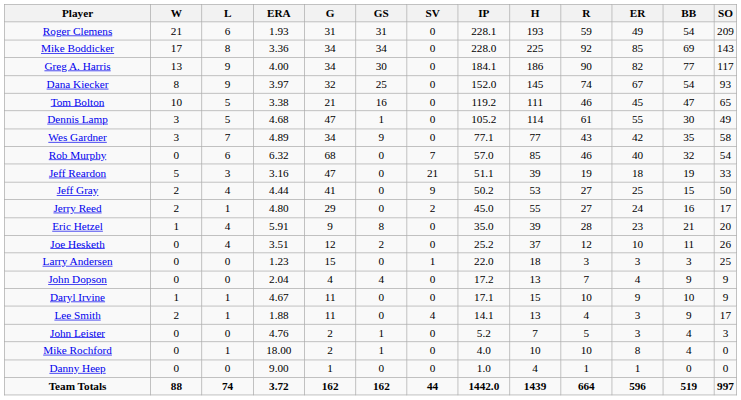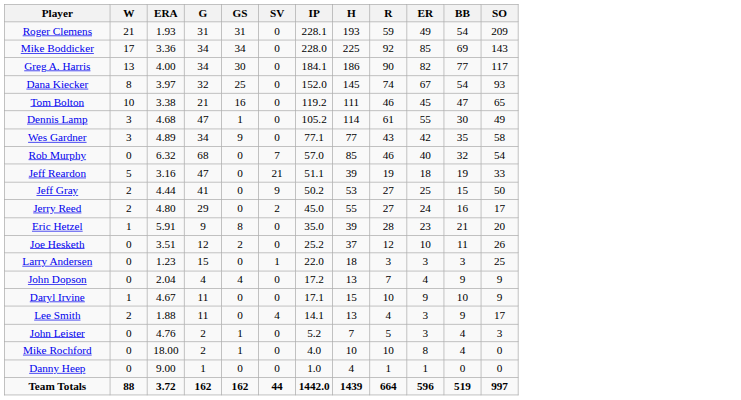 <table class=wikitable style="text-align:center">
 <tr>
 <th bgcolor=#DDDDFF; width="20%">Player</th>
 <th bgcolor=#DDDDFF; width="7%">W</th>
-<th bgcolor=#DDDDFF; width="7%">L</th>
 <th bgcolor=#DDDDFF; width="7%">ERA</th>
 <th bgcolor=#DDDDFF; width="7%">G</th>
 <th bgcolor=#DDDDFF; width="7%">GS</th>
 <th bgcolor=#DDDDFF; width="7%">SV</th>
 <th bgcolor=#DDDDFF; width="7%">IP</th>
 <th bgcolor=#DDDDFF; width="7%">H</th>
 <th bgcolor=#DDDDFF; width="7%">R</th>
 <th bgcolor=#DDDDFF; width="7%">ER</th>
 <th bgcolor=#DDDDFF; width="7%">BB</th>
 <th bgcolor=#DDDDFF; width="7%">SO</th>
 </tr>
 <tr>
 <td><a href='#'>Roger Clemens</a></td>
 <td>21</td>
-<td>6</td>
 <td>1.93</td>
 <td>31</td>
 <td>31</td>
 <td>0</td>
 <td>228.1</td>
 <td>193</td>
 <td>59</td>
 <td>49</td>
 <td>54</td>
 <td>209</td>
 </tr>
 <tr>
 <td><a href='#'>Mike Boddicker</a></td>
 <td>17</td>
-<td>8</td>
 <td>3.36</td>
 <td>34</td>
 <td>34</td>
 <td>0</td>
 <td>228.0</td>
 <td>225</td>
 <td>92</td>
 <td>85</td>
 <td>69</td>
 <td>143</td>
 </tr>
 <tr>
 <td><a href='#'>Greg A. Harris</a></td>
 <td>13</td>
-<td>9</td>
 <td>4.00</td>
 <td>34</td>
 <td>30</td>
 <td>0</td>
 <td>184.1</td>
 <td>186</td>
 <td>90</td>
 <td>82</td>
 <td>77</td>
 <td>117</td>
 </tr>
 <tr>
 <td><a href='#'>Dana Kiecker</a></td>
 <td>8</td>
-<td>9</td>
 <td>3.97</td>
 <td>32</td>
 <td>25</td>
 <td>0</td>
 <td>152.0</td>
 <td>145</td>
 <td>74</td>
 <td>67</td>
 <td>54</td>
 <td>93</td>
 </tr>
 <tr>
 <td><a href='#'>Tom Bolton</a></td>
 <td>10</td>
-<td>5</td>
 <td>3.38</td>
 <td>21</td>
 <td>16</td>
 <td>0</td>
 <td>119.2</td>
 <td>111</td>
 <td>46</td>
 <td>45</td>
 <td>47</td>
 <td>65</td>
 </tr>
 <tr>
 <td><a href='#'>Dennis Lamp</a></td>
 <td>3</td>
-<td>5</td>
 <td>4.68</td>
 <td>47</td>
 <td>1</td>
 <td>0</td>
 <td>105.2</td>
 <td>114</td>
 <td>61</td>
 <td>55</td>
 <td>30</td>
 <td>49</td>
 </tr>
 <tr>
 <td><a href='#'>Wes Gardner</a></td>
 <td>3</td>
-<td>7</td>
 <td>4.89</td>
 <td>34</td>
 <td>9</td>
 <td>0</td>
 <td>77.1</td>
 <td>77</td>
 <td>43</td>
 <td>42</td>
 <td>35</td>
 <td>58</td>
 </tr>
 <tr>
 <td><a href='#'>Rob Murphy</a></td>
 <td>0</td>
-<td>6</td>
 <td>6.32</td>
 <td>68</td>
 <td>0</td>
 <td>7</td>
 <td>57.0</td>
 <td>85</td>
 <td>46</td>
 <td>40</td>
 <td>32</td>
 <td>54</td>
 </tr>
 <tr>
 <td><a href='#'>Jeff Reardon</a></td>
 <td>5</td>
-<td>3</td>
 <td>3.16</td>
 <td>47</td>
 <td>0</td>
 <td>21</td>
 <td>51.1</td>
 <td>39</td>
 <td>19</td>
 <td>18</td>
 <td>19</td>
 <td>33</td>
 </tr>
 <tr>
 <td><a href='#'>Jeff Gray</a></td>
 <td>2</td>
-<td>4</td>
 <td>4.44</td>
 <td>41</td>
 <td>0</td>
 <td>9</td>
 <td>50.2</td>
 <td>53</td>
 <td>27</td>
 <td>25</td>
 <td>15</td>
 <td>50</td>
 </tr>
 <tr>
 <td><a href='#'>Jerry Reed</a></td>
 <td>2</td>
-<td>1</td>
 <td>4.80</td>
 <td>29</td>
 <td>0</td>
 <td>2</td>
 <td>45.0</td>
 <td>55</td>
 <td>27</td>
 <td>24</td>
 <td>16</td>
 <td>17</td>
 </tr>
 <tr>
 <td><a href='#'>Eric Hetzel</a></td>
 <td>1</td>
-<td>4</td>
 <td>5.91</td>
 <td>9</td>
 <td>8</td>
 <td>0</td>
 <td>35.0</td>
 <td>39</td>
 <td>28</td>
 <td>23</td>
 <td>21</td>
 <td>20</td>
 </tr>
 <tr>
 <td><a href='#'>Joe Hesketh</a></td>
 <td>0</td>
-<td>4</td>
 <td>3.51</td>
 <td>12</td>
 <td>2</td>
 <td>0</td>
 <td>25.2</td>
 <td>37</td>
 <td>12</td>
 <td>10</td>
 <td>11</td>
 <td>26</td>
 </tr>
 <tr>
 <td><a href='#'>Larry Andersen</a></td>
-<td>0</td>
 <td>0</td>
 <td>1.23</td>
 <td>15</td>
 <td>0</td>
 <td>1</td>
 <td>22.0</td>
 <td>18</td>
 <td>3</td>
 <td>3</td>
 <td>3</td>
 <td>25</td>
 </tr>
 <tr>
 <td><a href='#'>John Dopson</a></td>
 <td>0</td>
-<td>0</td>
 <td>2.04</td>
 <td>4</td>
 <td>4</td>
 <td>0</td>
 <td>17.2</td>
 <td>13</td>
 <td>7</td>
 <td>4</td>
 <td>9</td>
 <td>9</td>
 </tr>
 <tr>
 <td><a href='#'>Daryl Irvine</a></td>
-<td>1</td>
 <td>1</td>
 <td>4.67</td>
 <td>11</td>
 <td>0</td>
 <td>0</td>
 <td>17.1</td>
 <td>15</td>
 <td>10</td>
 <td>9</td>
 <td>10</td>
 <td>9</td>
 </tr>
 <tr>
 <td><a href='#'>Lee Smith</a></td>
 <td>2</td>
-<td>1</td>
 <td>1.88</td>
 <td>11</td>
 <td>0</td>
 <td>4</td>
 <td>14.1</td>
 <td>13</td>
 <td>4</td>
 <td>3</td>
 <td>9</td>
 <td>17</td>
 </tr>
 <tr>
 <td><a href='#'>John Leister</a></td>
-<td>0</td>
 <td>0</td>
 <td>4.76</td>
 <td>2</td>
 <td>1</td>
 <td>0</td>
 <td>5.2</td>
 <td>7</td>
 <td>5</td>
 <td>3</td>
 <td>4</td>
 <td>3</td>
 </tr>
 <tr>
 <td><a href='#'>Mike Rochford</a></td>
 <td>0</td>
-<td>1</td>
 <td>18.00</td>
 <td>2</td>
 <td>1</td>
 <td>0</td>
 <td>4.0</td>
 <td>10</td>
 <td>10</td>
 <td>8</td>
 <td>4</td>
 <td>0</td>
 </tr>
 <tr>
 <td><a href='#'>Danny Heep</a></td>
-<td>0</td>
 <td>0</td>
 <td>9.00</td>
 <td>1</td>
 <td>0</td>
 <td>0</td>
 <td>1.0</td>
 <td>4</td>
 <td>1</td>
 <td>1</td>
 <td>0</td>
 <td>0</td>
 </tr>
 <tr>
 <td><strong>Team Totals</strong></td>
 <td><strong>88</strong></td>
-<td><strong>74</strong></td>
 <td><strong>3.72</strong></td>
 <td><strong>162</strong></td>
 <td><strong>162</strong></td>
 <td><strong>44</strong></td>
 <td><strong>1442.0</strong></td>
 <td><strong>1439</strong></td>
 <td><strong>664</strong></td>
 <td><strong>596</strong></td>
 <td><strong>519</strong></td>
 <td><strong>997</strong></td>
 </tr>
 </table>
